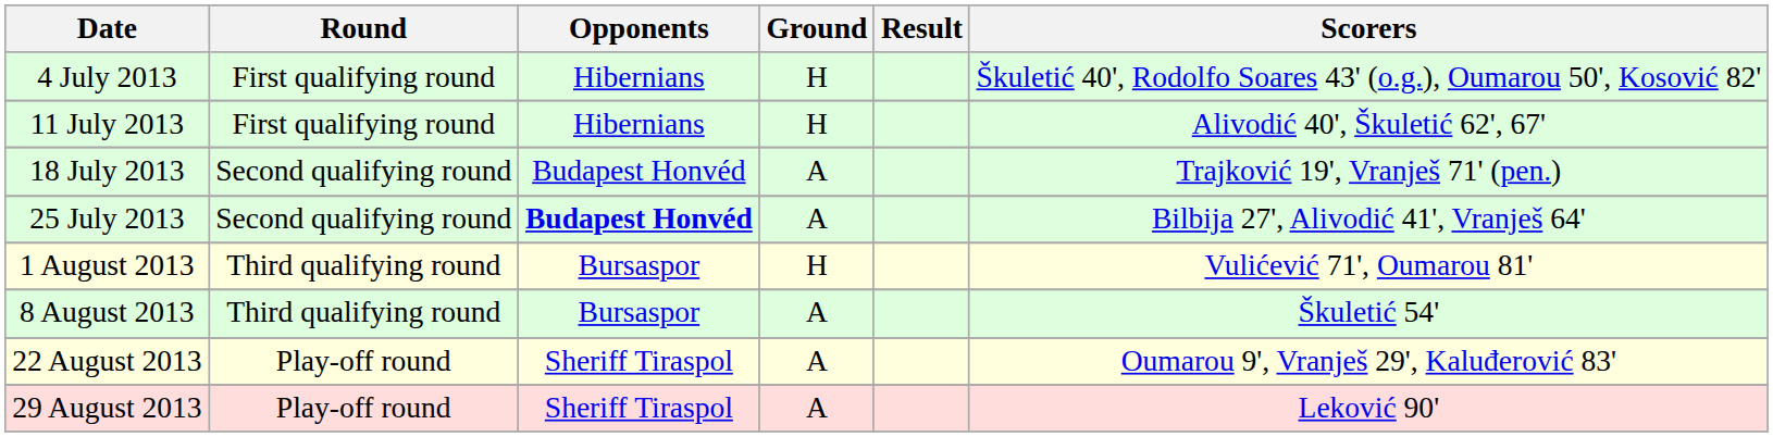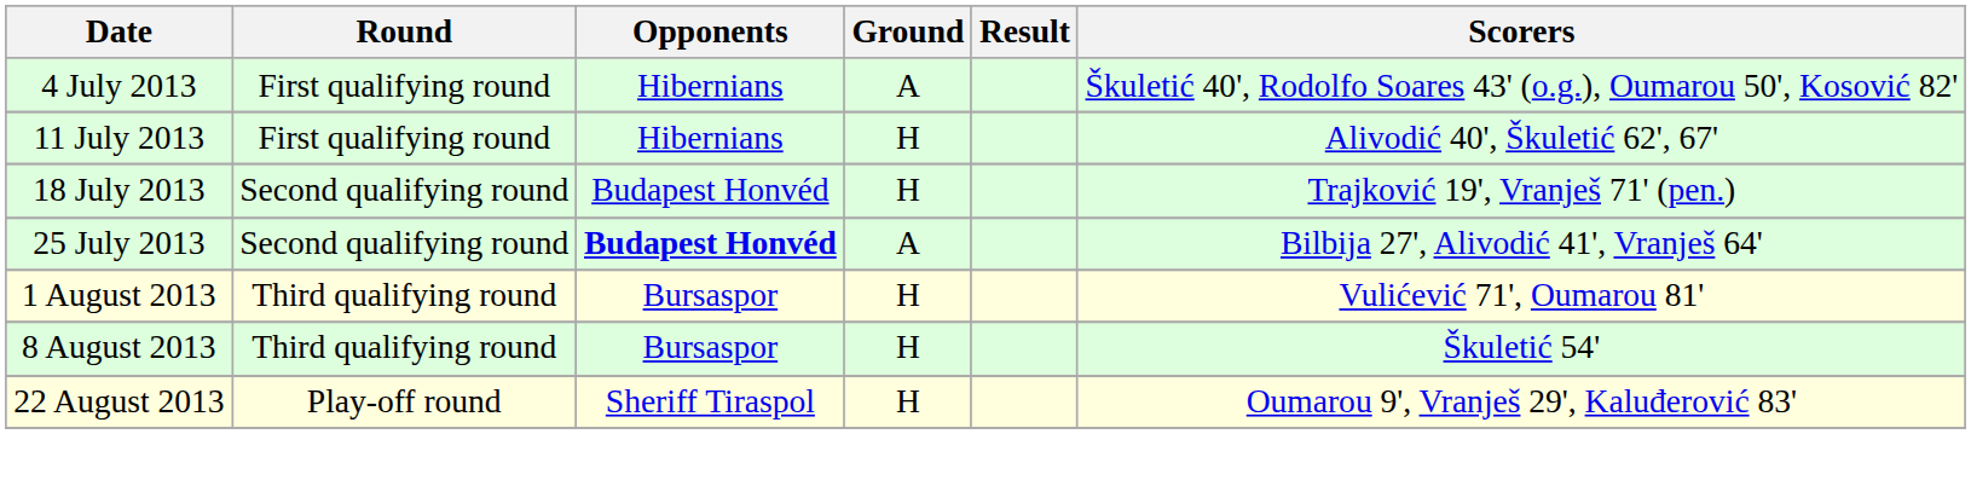 <table class="wikitable" style="text-align:center">
 <tr>
 <th>Date</th>
 <th>Round</th>
 <th>Opponents</th>
 <th>Ground</th>
 <th>Result</th>
 <th>Scorers</th>
 </tr>
 <tr bgcolor="#ddffdd">
 <td>4 July 2013</td>
 <td>First qualifying round</td>
 <td> <a href='#'>Hibernians</a></td>
-<td>H</td>
+<td>A</td>
 <td></td>
 <td><a href='#'>Škuletić</a> 40', <a href='#'>Rodolfo Soares</a> 43' (<a href='#'>o.g.</a>), <a href='#'>Oumarou</a> 50', <a href='#'>Kosović</a> 82'</td>
 </tr>
 <tr>
 </tr>
 <tr bgcolor="#ddffdd">
 <td>11 July 2013</td>
 <td>First qualifying round</td>
 <td> <a href='#'>Hibernians</a></td>
 <td>H</td>
 <td></td>
 <td><a href='#'>Alivodić</a> 40', <a href='#'>Škuletić</a> 62', 67'</td>
 </tr>
 <tr>
 </tr>
 <tr bgcolor="#ddffdd">
 <td>18 July 2013</td>
 <td>Second qualifying round</td>
 <td> <a href='#'>Budapest Honvéd</a></td>
-<td>A</td>
+<td>H</td>
 <td></td>
 <td><a href='#'>Trajković</a> 19', <a href='#'>Vranješ</a> 71' (<a href='#'>pen.</a>)</td>
 </tr>
 <tr>
 </tr>
 <tr bgcolor="#ddffdd">
 <td>25 July 2013</td>
 <td>Second qualifying round</td>
 <td><strong> <a href='#'>Budapest Honvéd</a></strong></td>
 <td>A</td>
 <td></td>
 <td><a href='#'>Bilbija</a> 27', <a href='#'>Alivodić</a> 41', <a href='#'>Vranješ</a> 64'</td>
 </tr>
 <tr>
 </tr>
 <tr bgcolor="#ffffdd">
 <td>1 August 2013</td>
 <td>Third qualifying round</td>
 <td> <a href='#'>Bursaspor</a></td>
 <td>H</td>
 <td></td>
 <td><a href='#'>Vulićević</a> 71', <a href='#'>Oumarou</a> 81'</td>
 </tr>
 <tr>
 </tr>
 <tr bgcolor="#ddffdd">
 <td>8 August 2013</td>
 <td>Third qualifying round</td>
 <td> <a href='#'>Bursaspor</a></td>
-<td>A</td>
+<td>H</td>
 <td></td>
 <td><a href='#'>Škuletić</a> 54'</td>
 </tr>
 <tr>
 </tr>
 <tr bgcolor="#ffffdd">
 <td>22 August 2013</td>
 <td>Play-off round</td>
 <td> <a href='#'>Sheriff Tiraspol</a></td>
-<td>A</td>
+<td>H</td>
 <td></td>
 <td><a href='#'>Oumarou</a> 9', <a href='#'>Vranješ</a> 29', <a href='#'>Kaluđerović</a> 83'</td>
 </tr>
 <tr>
 </tr>
-<tr bgcolor="#ffdddd">
-<td>29 August 2013</td>
-<td>Play-off round</td>
-<td> <a href='#'>Sheriff Tiraspol</a></td>
-<td>A</td>
-<td></td>
-<td><a href='#'>Leković</a> 90'</td>
-</tr>
 </table>
